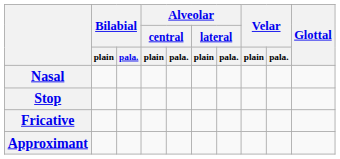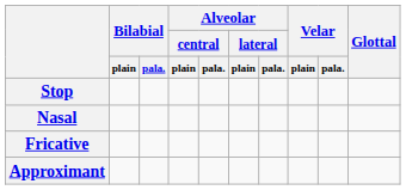 <table class="wikitable" style=text-align:center>
 <tr style="font-size: 90%;">
 <th rowspan=3></th>
 <th colspan=2 rowspan=2><a href='#'>Bilabial</a></th>
 <th colspan=4><a href='#'>Alveolar</a></th>
 <th colspan=2 rowspan=2><a href='#'>Velar</a></th>
 <th rowspan=3><a href='#'>Glottal</a></th>
 </tr>
 <tr>
 <th colspan=2><small><a href='#'>central</a></small></th>
 <th colspan=2><small><a href='#'>lateral</a></small></th>
 </tr>
 <tr style="font-size: 80%;">
 <th><small>plain</small></th>
 <th><small><a href='#'>pala.</a></small></th>
 <th><small>plain</small></th>
 <th><small>pala.</small></th>
 <th><small>plain</small></th>
 <th><small>pala.</small></th>
 <th><small>plain</small></th>
 <th><small>pala.</small></th>
 </tr>
 <tr>
-<th><a href='#'>Nasal</a></th>
+<th><a href='#'>Stop</a></th>
 <td></td>
 <td></td>
 <td></td>
 <td></td>
 <td></td>
 <td></td>
 <td></td>
 <td></td>
 <td></td>
 </tr>
 <tr>
-<th><a href='#'>Stop</a></th>
+<th><a href='#'>Nasal</a></th>
 <td></td>
 <td></td>
 <td></td>
 <td></td>
 <td></td>
 <td></td>
 <td></td>
 <td></td>
 <td></td>
 </tr>
 <tr>
 <th><a href='#'>Fricative</a></th>
 <td></td>
 <td></td>
 <td></td>
 <td></td>
 <td></td>
 <td></td>
 <td></td>
 <td></td>
 <td></td>
 </tr>
 <tr>
 <th><a href='#'>Approximant</a></th>
 <td></td>
 <td></td>
 <td></td>
 <td></td>
 <td></td>
 <td></td>
 <td></td>
 <td></td>
 <td></td>
 </tr>
 </table>
